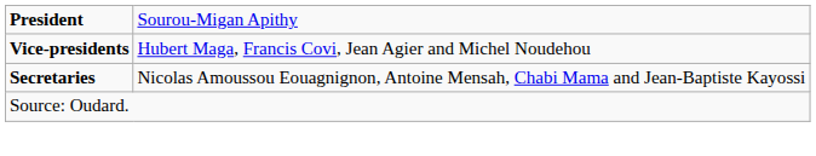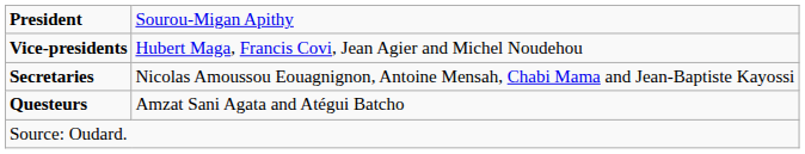 <table class="wikitable">
 <tr>
 <td><strong>President</strong></td>
 <td><a href='#'>Sourou-Migan Apithy</a></td>
 </tr>
 <tr>
 <td><strong>Vice-presidents</strong></td>
 <td><a href='#'>Hubert Maga</a>, <a href='#'>Francis Covi</a>, Jean Agier and Michel Noudehou</td>
 </tr>
 <tr>
 <td><strong>Secretaries</strong></td>
 <td>Nicolas Amoussou Eouagnignon, Antoine Mensah, <a href='#'>Chabi Mama</a> and Jean-Baptiste Kayossi</td>
 </tr>
 <tr>
+<td><strong>Questeurs</strong></td>
+<td>Amzat Sani Agata and Atégui Batcho</td>
+</tr>
+<tr>
 <td colspan="2">Source: Oudard.</td>
 </tr>
 </table>
